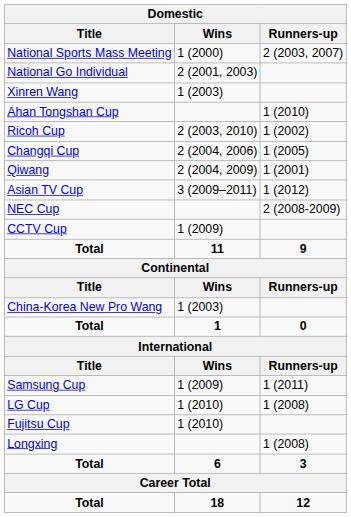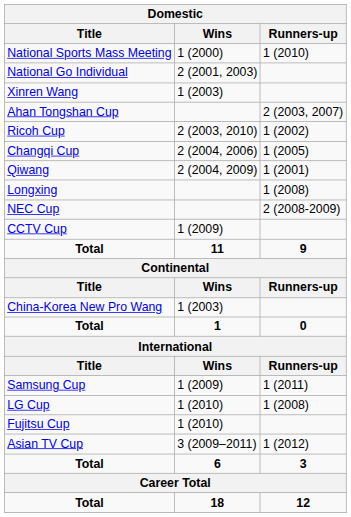 <table class="wikitable">
 <tr>
 <th colspan=3>Domestic</th>
 </tr>
 <tr>
 <th>Title</th>
 <th>Wins</th>
 <th>Runners-up</th>
 </tr>
 <tr>
 <td><a href='#'>National Sports Mass Meeting</a></td>
 <td>1 (2000)</td>
-<td>2 (2003, 2007)</td>
+<td>1 (2010)</td>
 </tr>
 <tr>
 <td><a href='#'>National Go Individual</a></td>
 <td>2 (2001, 2003)</td>
 <td></td>
 </tr>
 <tr>
 <td><a href='#'>Xinren Wang</a></td>
 <td>1 (2003)</td>
 <td></td>
 </tr>
 <tr>
 <td><a href='#'>Ahan Tongshan Cup</a></td>
 <td></td>
-<td>1 (2010)</td>
+<td>2 (2003, 2007)</td>
 </tr>
 <tr>
 <td><a href='#'>Ricoh Cup</a></td>
 <td>2 (2003, 2010)</td>
 <td>1 (2002)</td>
 </tr>
 <tr>
 <td><a href='#'>Changqi Cup</a></td>
 <td>2 (2004, 2006)</td>
 <td>1 (2005)</td>
 </tr>
 <tr>
 <td><a href='#'>Qiwang</a></td>
 <td>2 (2004, 2009)</td>
 <td>1 (2001)</td>
 </tr>
 <tr>
-<td><a href='#'>Asian TV Cup</a></td>
-<td>3 (2009–2011)</td>
-<td>1 (2012)</td>
+<td><a href='#'> Longxing</a></td>
+<td></td>
+<td>1 (2008)</td>
 </tr>
 <tr>
 <td><a href='#'>NEC Cup</a></td>
 <td></td>
 <td>2 (2008-2009)</td>
 </tr>
 <tr>
 <td><a href='#'>CCTV Cup</a></td>
 <td>1 (2009)</td>
 <td></td>
 </tr>
 <tr align="center">
 <td><strong>Total</strong></td>
 <td><strong>11</strong></td>
 <td><strong>9</strong></td>
 </tr>
 <tr>
 <th colspan=3>Continental</th>
 </tr>
 <tr>
 <th>Title</th>
 <th>Wins</th>
 <th>Runners-up</th>
 </tr>
 <tr>
 <td><a href='#'>China-Korea New Pro Wang</a></td>
 <td>1 (2003)</td>
 <td></td>
 </tr>
 <tr align="center">
 <td><strong>Total</strong></td>
 <td><strong>1</strong></td>
 <td><strong>0</strong></td>
 </tr>
 <tr>
 <th colspan=3>International</th>
 </tr>
 <tr>
 <th>Title</th>
 <th>Wins</th>
 <th>Runners-up</th>
 </tr>
 <tr>
 <td><a href='#'>Samsung Cup</a></td>
 <td>1 (2009)</td>
 <td>1 (2011)</td>
 </tr>
 <tr>
 <td><a href='#'>LG Cup</a></td>
 <td>1 (2010)</td>
 <td>1 (2008)</td>
 </tr>
 <tr>
 <td><a href='#'>Fujitsu Cup</a></td>
 <td>1 (2010)</td>
 <td></td>
 </tr>
 <tr>
-<td><a href='#'> Longxing</a></td>
-<td></td>
-<td>1 (2008)</td>
+<td><a href='#'>Asian TV Cup</a></td>
+<td>3 (2009–2011)</td>
+<td>1 (2012)</td>
 </tr>
 <tr align="center">
 <td><strong>Total</strong></td>
 <td><strong>6</strong></td>
 <td><strong>3</strong></td>
 </tr>
 <tr>
 <th colspan=3>Career Total</th>
 </tr>
 <tr align="center">
 <td><strong>Total</strong></td>
 <td><strong>18</strong></td>
 <td><strong>12</strong></td>
 </tr>
 </table>
